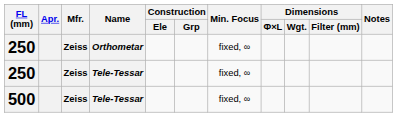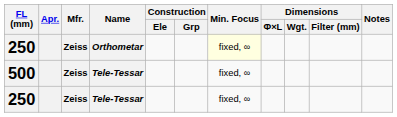 <table class="wikitable sortable" style="font-size:90%;text-align:center;">
 <tr>
 <th rowspan=2><a href='#'>FL</a><br>(mm)</th>
 <th rowspan=2><a href='#'>Apr.</a></th>
 <th rowspan=2>Mfr.</th>
 <th rowspan=2>Name</th>
 <th colspan=2>Construction</th>
 <th rowspan=2>Min. Focus</th>
 <th colspan=3>Dimensions</th>
 <th rowspan=2 class="unsortable">Notes</th>
 </tr>
 <tr>
 <th>Ele</th>
 <th>Grp</th>
 <th>Φ×L</th>
 <th>Wgt.</th>
 <th>Filter (mm)</th>
 </tr>
 <tr>
 <th style="font-size:175%;">250</th>
 <th></th>
 <th>Zeiss</th>
 <th><em>Orthometar</em></th>
 <td></td>
 <td></td>
+<td style="background: lightyellow;">fixed, ∞</td>
+<td></td>
+<td></td>
+<td></td>
+<td style="font-size:90%;text-align:left"></td>
+</tr>
+<tr>
+<th style="font-size:175%;">500</th>
+<th></th>
+<th>Zeiss</th>
+<th><em>Tele-Tessar</em></th>
+<td></td>
+<td></td>
 <td>fixed, ∞</td>
 <td></td>
 <td></td>
 <td></td>
 <td style="font-size:90%;text-align:left"></td>
 </tr>
 <tr>
 <th style="font-size:175%;">250</th>
 <th></th>
 <th>Zeiss</th>
 <th><em>Tele-Tessar</em></th>
 <td></td>
 <td></td>
 <td>fixed, ∞</td>
 <td></td>
 <td></td>
 <td></td>
 <td style="font-size:90%;text-align:left"></td>
 </tr>
-<tr>
-<th style="font-size:175%;">500</th>
-<th></th>
-<th>Zeiss</th>
-<th><em>Tele-Tessar</em></th>
-<td></td>
-<td></td>
-<td>fixed, ∞</td>
-<td></td>
-<td></td>
-<td></td>
-<td style="font-size:90%;text-align:left"></td>
-</tr>
 </table>
